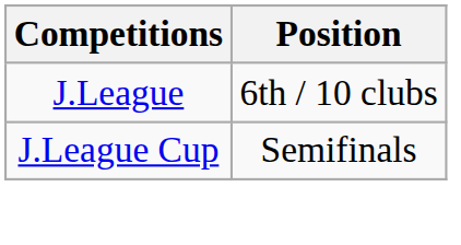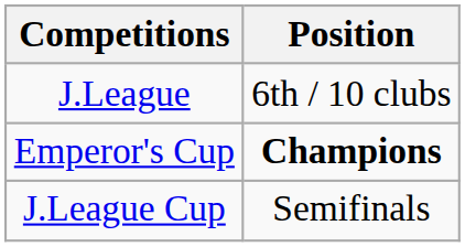 <table class="wikitable" style="text-align:center;">
 <tr>
 <th>Competitions</th>
 <th>Position</th>
 </tr>
 <tr>
 <td><a href='#'>J.League</a></td>
 <td>6th / 10 clubs</td>
 </tr>
 <tr>
+<td><a href='#'>Emperor's Cup</a></td>
+<td><strong>Champions</strong></td>
+</tr>
+<tr>
 <td><a href='#'>J.League Cup</a></td>
 <td>Semifinals</td>
 </tr>
 </table>
